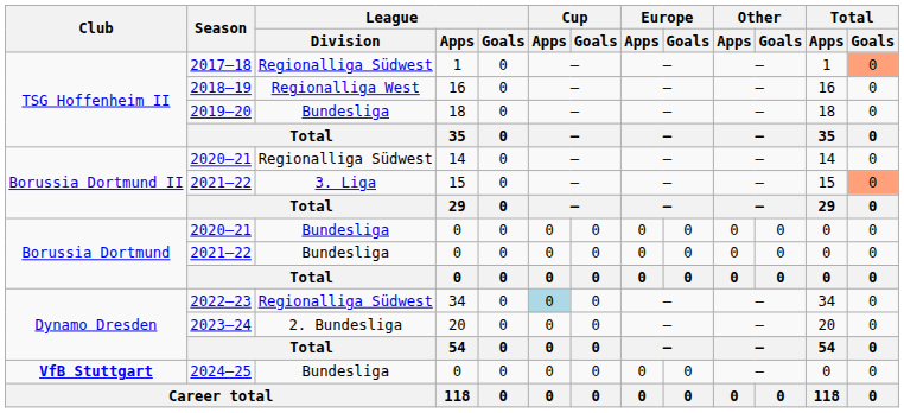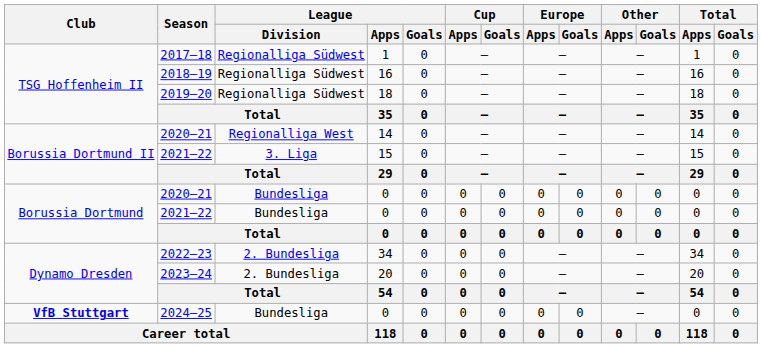 <table class="wikitable" style="text-align:center">
 <tr>
 <th rowspan="2">Club</th>
 <th rowspan="2">Season</th>
 <th colspan="3">League</th>
 <th colspan="2">Cup</th>
 <th colspan="2">Europe</th>
 <th colspan="2">Other</th>
 <th colspan="2">Total</th>
 </tr>
 <tr>
 <th>Division</th>
 <th>Apps</th>
 <th>Goals</th>
 <th>Apps</th>
 <th>Goals</th>
 <th>Apps</th>
 <th>Goals</th>
 <th>Apps</th>
 <th>Goals</th>
 <th>Apps</th>
 <th>Goals</th>
 </tr>
 <tr>
 <td rowspan="4"><a href='#'>TSG Hoffenheim II</a></td>
 <td><a href='#'>2017–18</a></td>
 <td><a href='#'>Regionalliga Südwest</a></td>
 <td>1</td>
 <td>0</td>
 <td colspan="2">—</td>
 <td colspan="2">—</td>
 <td colspan="2">—</td>
 <td>1</td>
-<td style="background: lightsalmon;">0</td>
+<td>0</td>
 </tr>
 <tr>
 <td><a href='#'>2018–19</a></td>
-<td><a href='#'>Regionalliga West</a></td>
+<td>Regionalliga Südwest</td>
 <td>16</td>
 <td>0</td>
 <td colspan="2">—</td>
 <td colspan="2">—</td>
 <td colspan="2">—</td>
 <td>16</td>
 <td>0</td>
 </tr>
 <tr>
 <td><a href='#'>2019–20</a></td>
-<td><a href='#'>Bundesliga</a></td>
+<td>Regionalliga Südwest</td>
 <td>18</td>
 <td>0</td>
 <td colspan="2">—</td>
 <td colspan="2">—</td>
 <td colspan="2">—</td>
 <td>18</td>
 <td>0</td>
 </tr>
 <tr>
 <th colspan="2">Total</th>
 <th>35</th>
 <th>0</th>
 <th colspan="2">—</th>
 <th colspan="2">—</th>
 <th colspan="2">—</th>
 <th>35</th>
 <th>0</th>
 </tr>
 <tr>
 <td rowspan="3"><a href='#'>Borussia Dortmund II</a></td>
 <td><a href='#'>2020–21</a></td>
-<td>Regionalliga Südwest</td>
+<td><a href='#'>Regionalliga West</a></td>
 <td>14</td>
 <td>0</td>
 <td colspan="2">—</td>
 <td colspan="2">—</td>
 <td colspan="2">—</td>
 <td>14</td>
 <td>0</td>
 </tr>
 <tr>
 <td><a href='#'>2021–22</a></td>
 <td><a href='#'>3. Liga</a></td>
 <td>15</td>
 <td>0</td>
 <td colspan="2">—</td>
 <td colspan="2">—</td>
 <td colspan="2">—</td>
 <td>15</td>
-<td style="background: lightsalmon;">0</td>
+<td>0</td>
 </tr>
 <tr>
 <th colspan="2">Total</th>
 <th>29</th>
 <th>0</th>
 <th colspan="2">—</th>
 <th colspan="2">—</th>
 <th colspan="2">—</th>
 <th>29</th>
 <th>0</th>
 </tr>
 <tr>
 <td rowspan="3"><a href='#'>Borussia Dortmund</a></td>
 <td><a href='#'>2020–21</a></td>
 <td><a href='#'>Bundesliga</a></td>
 <td>0</td>
 <td>0</td>
 <td>0</td>
 <td>0</td>
 <td>0</td>
 <td>0</td>
 <td>0</td>
 <td>0</td>
 <td>0</td>
 <td>0</td>
 </tr>
 <tr>
 <td><a href='#'>2021–22</a></td>
 <td>Bundesliga</td>
 <td>0</td>
 <td>0</td>
 <td>0</td>
 <td>0</td>
 <td>0</td>
 <td>0</td>
 <td>0</td>
 <td>0</td>
 <td>0</td>
 <td>0</td>
 </tr>
 <tr>
 <th colspan="2">Total</th>
 <th>0</th>
 <th>0</th>
 <th>0</th>
 <th>0</th>
 <th>0</th>
 <th>0</th>
 <th>0</th>
 <th>0</th>
 <th>0</th>
 <th>0</th>
 </tr>
 <tr>
 <td rowspan="3"><a href='#'>Dynamo Dresden</a></td>
 <td><a href='#'>2022–23</a></td>
-<td><a href='#'>Regionalliga Südwest</a></td>
+<td><a href='#'>2. Bundesliga</a></td>
 <td>34</td>
 <td>0</td>
-<td style="background: lightblue;">0</td>
+<td>0</td>
 <td>0</td>
 <td colspan="2">—</td>
 <td colspan="2">—</td>
 <td>34</td>
 <td>0</td>
 </tr>
 <tr>
 <td><a href='#'>2023–24</a></td>
 <td>2. Bundesliga</td>
 <td>20</td>
 <td>0</td>
 <td>0</td>
 <td>0</td>
 <td colspan="2">—</td>
 <td colspan="2">—</td>
 <td>20</td>
 <td>0</td>
 </tr>
 <tr>
 <th colspan="2">Total</th>
 <th>54</th>
 <th>0</th>
 <th>0</th>
 <th>0</th>
 <th colspan="2">—</th>
 <th colspan="2">—</th>
 <th>54</th>
 <th>0</th>
 </tr>
 <tr>
 <td><strong><a href='#'>VfB Stuttgart</a></strong></td>
 <td><a href='#'>2024–25</a></td>
 <td>Bundesliga</td>
 <td>0</td>
 <td>0</td>
 <td>0</td>
 <td>0</td>
 <td>0</td>
 <td>0</td>
 <td colspan="2">—</td>
 <td>0</td>
 <td>0</td>
 </tr>
 <tr>
 <th colspan="3">Career total</th>
 <th>118</th>
 <th>0</th>
 <th>0</th>
 <th>0</th>
 <th>0</th>
 <th>0</th>
 <th>0</th>
 <th>0</th>
 <th>118</th>
 <th>0</th>
 </tr>
 </table>
